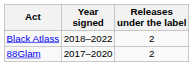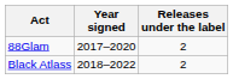 <table class="wikitable sortable">
 <tr>
 <th>Act</th>
 <th>Year <br>signed</th>
 <th>Releases <br>under the label</th>
 </tr>
 <tr>
+<td><a href='#'>88Glam</a></td>
+<td style="text-align:center;">2017–2020</td>
+<td style="text-align:center;">2</td>
+</tr>
+<tr>
 <td><a href='#'>Black Atlass</a></td>
 <td style="text-align:center;">2018–2022</td>
 <td style="text-align:center;">2</td>
 </tr>
-<tr>
-<td><a href='#'>88Glam</a></td>
-<td style="text-align:center;">2017–2020</td>
-<td style="text-align:center;">2</td>
-</tr>
 </table>
